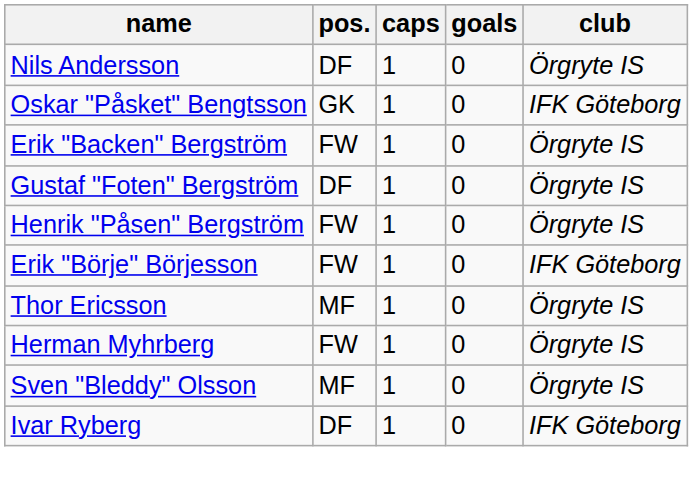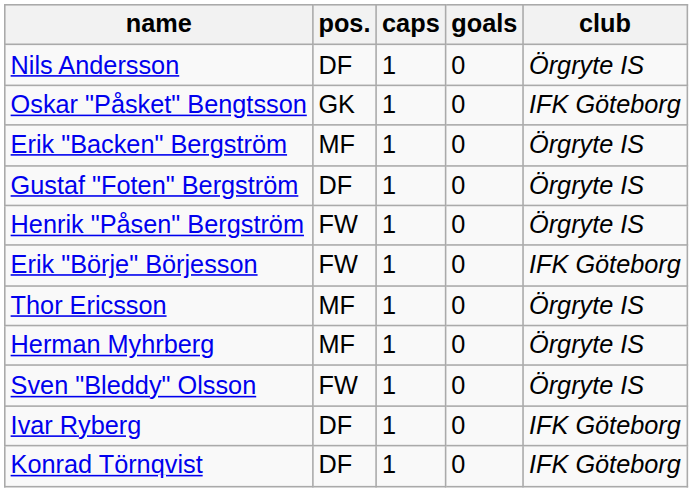 <table class="wikitable" border="1">
 <tr>
 <th>name</th>
 <th>pos.</th>
 <th>caps</th>
 <th>goals</th>
 <th>club</th>
 </tr>
 <tr>
 <td><a href='#'>Nils Andersson</a></td>
 <td>DF</td>
 <td>1</td>
 <td>0</td>
 <td><em>Örgryte IS</em></td>
 </tr>
 <tr>
 <td><a href='#'>Oskar "Påsket" Bengtsson</a></td>
 <td>GK</td>
 <td>1</td>
 <td>0</td>
 <td><em>IFK Göteborg</em></td>
 </tr>
 <tr>
 <td><a href='#'>Erik "Backen" Bergström</a></td>
-<td>FW</td>
+<td>MF</td>
 <td>1</td>
 <td>0</td>
 <td><em>Örgryte IS</em></td>
 </tr>
 <tr>
 <td><a href='#'>Gustaf "Foten" Bergström</a></td>
 <td>DF</td>
 <td>1</td>
 <td>0</td>
 <td><em>Örgryte IS</em></td>
 </tr>
 <tr>
 <td><a href='#'>Henrik "Påsen" Bergström</a></td>
 <td>FW</td>
 <td>1</td>
 <td>0</td>
 <td><em>Örgryte IS</em></td>
 </tr>
 <tr>
 <td><a href='#'>Erik "Börje" Börjesson</a></td>
 <td>FW</td>
 <td>1</td>
 <td>0</td>
 <td><em>IFK Göteborg</em></td>
 </tr>
 <tr>
 <td><a href='#'>Thor Ericsson</a></td>
 <td>MF</td>
 <td>1</td>
 <td>0</td>
 <td><em>Örgryte IS</em></td>
 </tr>
 <tr>
 <td><a href='#'>Herman Myhrberg</a></td>
-<td>FW</td>
+<td>MF</td>
 <td>1</td>
 <td>0</td>
 <td><em>Örgryte IS</em></td>
 </tr>
 <tr>
 <td><a href='#'>Sven "Bleddy" Olsson</a></td>
-<td>MF</td>
+<td>FW</td>
 <td>1</td>
 <td>0</td>
 <td><em>Örgryte IS</em></td>
 </tr>
 <tr>
 <td><a href='#'>Ivar Ryberg</a></td>
 <td>DF</td>
 <td>1</td>
 <td>0</td>
 <td><em>IFK Göteborg</em></td>
 </tr>
+<tr>
+<td><a href='#'>Konrad Törnqvist</a></td>
+<td>DF</td>
+<td>1</td>
+<td>0</td>
+<td><em>IFK Göteborg</em></td>
+</tr>
 </table>
